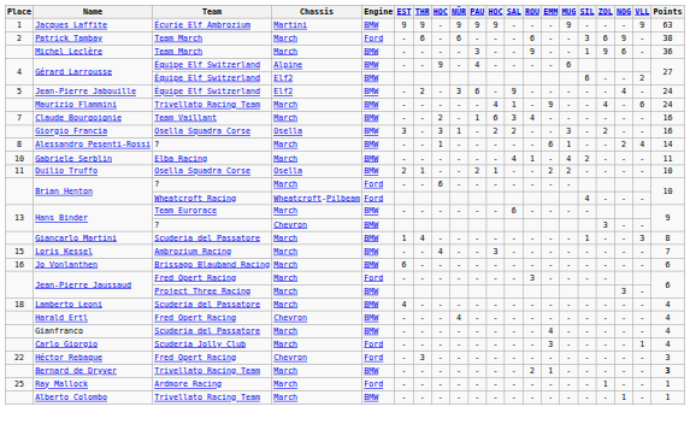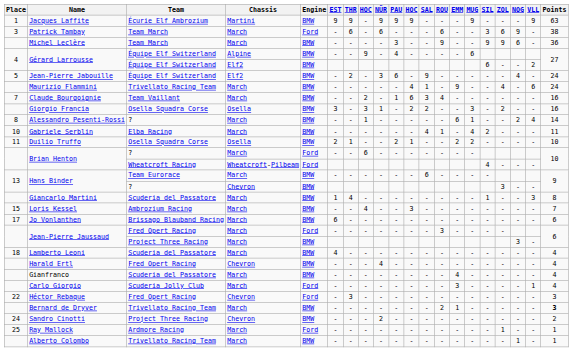 <table class="wikitable" style="font-size: 85%; text-align:center">
 <tr>
 <th>Place</th>
 <th>Name</th>
 <th>Team</th>
 <th>Chassis</th>
 <th>Engine</th>
 <th><a href='#'>EST</a><br></th>
 <th><a href='#'>THR</a><br></th>
 <th><a href='#'>HOC</a><br></th>
 <th><a href='#'>NÜR</a><br></th>
 <th><a href='#'>PAU</a><br></th>
 <th><a href='#'>HOC</a><br></th>
 <th><a href='#'>SAL</a><br></th>
 <th><a href='#'>ROU</a><br></th>
 <th><a href='#'>EMM</a><br></th>
 <th><a href='#'>MUG</a><br></th>
 <th><a href='#'>SIL</a><br></th>
 <th><a href='#'>ZOL</a><br></th>
 <th><a href='#'>NOG</a><br></th>
 <th><a href='#'>VLL</a><br></th>
 <th>Points</th>
 </tr>
 <tr>
 <td>1</td>
 <td align="left"> <a href='#'>Jacques Laffite</a></td>
 <td align="left"><a href='#'>Écurie Elf Ambrozium</a></td>
 <td align="left"><a href='#'>Martini</a></td>
 <td align="left"><a href='#'>BMW</a></td>
 <td>9</td>
 <td>9</td>
 <td>-</td>
 <td>9</td>
 <td>9</td>
 <td>9</td>
 <td>-</td>
 <td>-</td>
 <td>-</td>
 <td>9</td>
 <td>-</td>
 <td>-</td>
 <td>-</td>
 <td>9</td>
 <td>63</td>
 </tr>
 <tr>
-<td>2</td>
+<td>3</td>
 <td align="left"> <a href='#'>Patrick Tambay</a></td>
 <td align="left"><a href='#'>Team March</a></td>
 <td align="left"><a href='#'>March</a></td>
 <td align="left"><a href='#'>Ford</a></td>
 <td>-</td>
 <td>6</td>
 <td>-</td>
 <td>6</td>
 <td>-</td>
 <td>-</td>
 <td>-</td>
 <td>6</td>
 <td>-</td>
 <td>-</td>
 <td>3</td>
 <td>6</td>
 <td>9</td>
 <td>-</td>
 <td>38</td>
 </tr>
 <tr>
 <td></td>
 <td align="left"> <a href='#'>Michel Leclère</a></td>
 <td align="left"><a href='#'>Team March</a></td>
 <td align="left"><a href='#'>March</a></td>
 <td align="left"><a href='#'>BMW</a></td>
 <td>-</td>
 <td>-</td>
 <td>-</td>
 <td>-</td>
 <td>3</td>
 <td>-</td>
 <td>-</td>
 <td>9</td>
 <td>-</td>
 <td>-</td>
-<td>1</td>
+<td>9</td>
 <td>9</td>
 <td>6</td>
 <td>-</td>
 <td>36</td>
 </tr>
 <tr>
 <td rowspan=2>4</td>
 <td rowspan=2 align="left"> <a href='#'>Gérard Larrousse</a></td>
 <td align="left"><a href='#'>Équipe Elf Switzerland</a></td>
 <td align="left"><a href='#'>Alpine</a></td>
 <td align="left"><a href='#'>BMW</a></td>
 <td>-</td>
 <td>-</td>
 <td>9</td>
 <td>-</td>
 <td>4</td>
 <td>-</td>
 <td>-</td>
 <td>-</td>
 <td>-</td>
 <td>6</td>
 <td></td>
 <td></td>
 <td></td>
 <td></td>
 <td rowspan=2>27</td>
 </tr>
 <tr>
 <td align="left"><a href='#'>Équipe Elf Switzerland</a></td>
 <td align="left"><a href='#'>Elf2</a></td>
 <td align="left"><a href='#'>BMW</a></td>
 <td></td>
 <td></td>
 <td></td>
 <td></td>
 <td></td>
 <td></td>
 <td></td>
 <td></td>
 <td></td>
 <td></td>
 <td>6</td>
 <td>-</td>
 <td>-</td>
 <td>2</td>
 </tr>
 <tr>
 <td>5</td>
 <td align="left"> <a href='#'>Jean-Pierre Jabouille</a></td>
 <td align="left"><a href='#'>Équipe Elf Switzerland</a></td>
 <td align="left"><a href='#'>Elf2</a></td>
 <td align="left"><a href='#'>BMW</a></td>
 <td>-</td>
 <td>2</td>
 <td>-</td>
 <td>3</td>
 <td>6</td>
 <td>-</td>
 <td>9</td>
 <td>-</td>
 <td>-</td>
 <td>-</td>
 <td>-</td>
 <td>-</td>
 <td>4</td>
 <td>-</td>
 <td>24</td>
 </tr>
 <tr>
 <td></td>
 <td align="left"> <a href='#'>Maurizio Flammini</a></td>
 <td align="left"><a href='#'>Trivellato Racing Team</a></td>
 <td align="left"><a href='#'>March</a></td>
 <td align="left"><a href='#'>BMW</a></td>
 <td>-</td>
 <td>-</td>
 <td>-</td>
 <td>-</td>
 <td>-</td>
 <td>4</td>
 <td>1</td>
 <td>-</td>
 <td>9</td>
 <td>-</td>
 <td>-</td>
 <td>4</td>
 <td>-</td>
 <td>6</td>
 <td>24</td>
 </tr>
 <tr>
 <td>7</td>
 <td align="left"> <a href='#'>Claude Bourgoignie</a></td>
 <td align="left"><a href='#'>Team Vaillant</a></td>
 <td align="left"><a href='#'>March</a></td>
 <td align="left"><a href='#'>BMW</a></td>
 <td>-</td>
 <td>-</td>
 <td>2</td>
 <td>-</td>
 <td>1</td>
 <td>6</td>
 <td>3</td>
 <td>4</td>
 <td>-</td>
 <td>-</td>
 <td>-</td>
 <td>-</td>
 <td>-</td>
 <td>-</td>
 <td>16</td>
 </tr>
 <tr>
 <td></td>
 <td align="left"> <a href='#'>Giorgio Francia</a></td>
 <td align="left"><a href='#'>Osella Squadra Corse</a></td>
 <td align="left"><a href='#'>Osella</a></td>
 <td align="left"><a href='#'>BMW</a></td>
 <td>3</td>
 <td>-</td>
 <td>3</td>
 <td>1</td>
 <td>-</td>
 <td>2</td>
 <td>2</td>
 <td>-</td>
 <td>-</td>
 <td>3</td>
 <td>-</td>
 <td>2</td>
 <td>-</td>
 <td>-</td>
 <td>16</td>
 </tr>
 <tr>
 <td>8</td>
 <td align="left"> <a href='#'>Alessandro Pesenti-Rossi</a></td>
 <td align="left">?</td>
 <td align="left"><a href='#'>March</a></td>
 <td align="left"><a href='#'>BMW</a></td>
 <td>-</td>
 <td>-</td>
 <td>1</td>
 <td>-</td>
 <td>-</td>
 <td>-</td>
 <td>-</td>
 <td>-</td>
 <td>6</td>
 <td>1</td>
 <td>-</td>
 <td>-</td>
 <td>2</td>
 <td>4</td>
 <td>14</td>
 </tr>
 <tr>
 <td>10</td>
 <td align="left"> <a href='#'>Gabriele Serblin</a></td>
 <td align="left"><a href='#'>Elba Racing</a></td>
 <td align="left"><a href='#'>March</a></td>
 <td align="left"><a href='#'>BMW</a></td>
 <td>-</td>
 <td>-</td>
 <td>-</td>
 <td>-</td>
 <td>-</td>
 <td>-</td>
 <td>4</td>
 <td>1</td>
 <td>-</td>
 <td>4</td>
 <td>2</td>
 <td>-</td>
 <td>-</td>
 <td>-</td>
 <td>11</td>
 </tr>
 <tr>
 <td>11</td>
 <td align="left"> <a href='#'>Duilio Truffo</a></td>
 <td align="left"><a href='#'>Osella Squadra Corse</a></td>
 <td align="left"><a href='#'>Osella</a></td>
 <td align="left"><a href='#'>BMW</a></td>
 <td>2</td>
 <td>1</td>
 <td>-</td>
 <td>-</td>
 <td>2</td>
 <td>1</td>
 <td>-</td>
 <td>-</td>
 <td>2</td>
 <td>2</td>
 <td>-</td>
 <td>-</td>
 <td>-</td>
 <td>-</td>
 <td>10</td>
 </tr>
 <tr>
 <td rowspan=2></td>
 <td rowspan=2 align="left"> <a href='#'>Brian Henton</a></td>
 <td align="left">?</td>
 <td align="left"><a href='#'>March</a></td>
 <td align="left"><a href='#'>Ford</a></td>
 <td>-</td>
 <td>-</td>
 <td>6</td>
 <td>-</td>
 <td>-</td>
 <td>-</td>
 <td>-</td>
 <td>-</td>
 <td>-</td>
 <td>-</td>
 <td></td>
 <td></td>
 <td></td>
 <td></td>
 <td rowspan=2>10</td>
 </tr>
 <tr>
 <td align="left"><a href='#'>Wheatcroft Racing</a></td>
 <td align="left"><a href='#'>Wheatcroft</a>-<a href='#'>Pilbeam</a></td>
 <td align="left"><a href='#'>Ford</a></td>
 <td></td>
 <td></td>
 <td></td>
 <td></td>
 <td></td>
 <td></td>
 <td></td>
 <td></td>
 <td></td>
 <td></td>
 <td>4</td>
 <td>-</td>
 <td>-</td>
 <td>-</td>
 </tr>
 <tr>
 <td rowspan=2>13</td>
 <td rowspan=2 align="left"> <a href='#'>Hans Binder</a></td>
 <td align="left"><a href='#'>Team Eurorace</a></td>
 <td align="left"><a href='#'>March</a></td>
 <td align="left"><a href='#'>BMW</a></td>
 <td>-</td>
 <td>-</td>
 <td>-</td>
 <td>-</td>
 <td>-</td>
 <td>-</td>
 <td>6</td>
 <td>-</td>
 <td>-</td>
 <td>-</td>
 <td>-</td>
 <td></td>
 <td></td>
 <td></td>
 <td rowspan=2>9</td>
 </tr>
 <tr>
 <td align="left">?</td>
 <td align="left"><a href='#'>Chevron</a></td>
 <td align="left"><a href='#'>BMW</a></td>
 <td></td>
 <td></td>
 <td></td>
 <td></td>
 <td></td>
 <td></td>
 <td></td>
 <td></td>
 <td></td>
 <td></td>
 <td></td>
 <td>3</td>
 <td>-</td>
 <td>-</td>
 </tr>
 <tr>
 <td></td>
 <td align="left"> <a href='#'>Giancarlo Martini</a></td>
 <td align="left"><a href='#'>Scuderia del Passatore</a></td>
 <td align="left"><a href='#'>March</a></td>
 <td align="left"><a href='#'>BMW</a></td>
 <td>1</td>
 <td>4</td>
 <td>-</td>
 <td>-</td>
 <td>-</td>
 <td>-</td>
 <td>-</td>
 <td>-</td>
 <td>-</td>
 <td>-</td>
 <td>1</td>
 <td>-</td>
 <td>-</td>
 <td>3</td>
 <td>8</td>
 </tr>
 <tr>
 <td>15</td>
 <td align="left"> <a href='#'>Loris Kessel</a></td>
 <td align="left"><a href='#'>Ambrozium Racing</a></td>
 <td align="left"><a href='#'>March</a></td>
 <td align="left"><a href='#'>BMW</a></td>
 <td>-</td>
 <td>-</td>
 <td>4</td>
 <td>-</td>
 <td>-</td>
 <td>3</td>
 <td>-</td>
 <td>-</td>
 <td>-</td>
 <td>-</td>
 <td>-</td>
 <td>-</td>
 <td>-</td>
 <td>-</td>
 <td>7</td>
 </tr>
 <tr>
-<td>16</td>
+<td>17</td>
 <td align="left"> <a href='#'>Jo Vonlanthen</a></td>
 <td align="left"><a href='#'>Brissago Blauband Racing</a></td>
 <td align="left"><a href='#'>March</a></td>
 <td align="left"><a href='#'>BMW</a></td>
 <td>6</td>
 <td>-</td>
 <td>-</td>
 <td>-</td>
 <td>-</td>
 <td>-</td>
 <td>-</td>
 <td>-</td>
 <td>-</td>
 <td>-</td>
 <td>-</td>
 <td>-</td>
 <td>-</td>
 <td>-</td>
 <td>6</td>
 </tr>
 <tr>
 <td rowspan=2></td>
 <td rowspan=2 align="left"> <a href='#'>Jean-Pierre Jaussaud</a></td>
 <td align="left"><a href='#'>Fred Opert Racing</a></td>
 <td align="left"><a href='#'>March</a></td>
 <td align="left"><a href='#'>Ford</a></td>
 <td>-</td>
 <td>-</td>
 <td>-</td>
 <td>-</td>
 <td>-</td>
 <td>-</td>
 <td>-</td>
 <td>3</td>
 <td>-</td>
 <td>-</td>
 <td>-</td>
 <td>-</td>
 <td></td>
 <td></td>
 <td rowspan=2>6</td>
 </tr>
 <tr>
 <td align="left"><a href='#'>Project Three Racing</a></td>
 <td align="left"><a href='#'>March</a></td>
 <td align="left"><a href='#'>BMW</a></td>
 <td></td>
 <td></td>
 <td></td>
 <td></td>
 <td></td>
 <td></td>
 <td></td>
 <td></td>
 <td></td>
 <td></td>
 <td></td>
 <td></td>
 <td>3</td>
 <td>-</td>
 </tr>
 <tr>
 <td>18</td>
 <td align="left"> <a href='#'>Lamberto Leoni</a></td>
 <td align="left"><a href='#'>Scuderia del Passatore</a></td>
 <td align="left"><a href='#'>March</a></td>
 <td align="left"><a href='#'>BMW</a></td>
 <td>4</td>
 <td>-</td>
 <td>-</td>
 <td>-</td>
 <td>-</td>
 <td>-</td>
 <td>-</td>
 <td>-</td>
 <td>-</td>
 <td>-</td>
 <td>-</td>
 <td>-</td>
 <td>-</td>
 <td>-</td>
 <td>4</td>
 </tr>
 <tr>
 <td></td>
 <td align="left"> <a href='#'>Harald Ertl</a></td>
 <td align="left"><a href='#'>Fred Opert Racing</a></td>
 <td align="left"><a href='#'>Chevron</a></td>
 <td align="left"><a href='#'>BMW</a></td>
 <td>-</td>
 <td>-</td>
 <td>-</td>
 <td>4</td>
 <td>-</td>
 <td>-</td>
 <td>-</td>
 <td>-</td>
 <td>-</td>
 <td>-</td>
 <td>-</td>
 <td>-</td>
 <td>-</td>
 <td>-</td>
 <td>4</td>
 </tr>
 <tr>
 <td></td>
 <td align="left"> Gianfranco</td>
 <td align="left"><a href='#'>Scuderia del Passatore</a></td>
 <td align="left"><a href='#'>March</a></td>
 <td align="left"><a href='#'>BMW</a></td>
 <td>-</td>
 <td>-</td>
 <td>-</td>
 <td>-</td>
 <td>-</td>
 <td>-</td>
 <td>-</td>
 <td>-</td>
 <td>4</td>
 <td>-</td>
 <td>-</td>
 <td>-</td>
 <td>-</td>
 <td>-</td>
 <td>4</td>
 </tr>
 <tr>
 <td></td>
 <td align="left"> <a href='#'>Carlo Giorgio</a></td>
 <td align="left"><a href='#'>Scuderia Jolly Club</a></td>
 <td align="left"><a href='#'>March</a></td>
 <td align="left"><a href='#'>Ford</a></td>
 <td>-</td>
 <td>-</td>
 <td>-</td>
 <td>-</td>
 <td>-</td>
 <td>-</td>
 <td>-</td>
 <td>-</td>
 <td>3</td>
 <td>-</td>
 <td>-</td>
 <td>-</td>
 <td>-</td>
 <td>1</td>
 <td>4</td>
 </tr>
 <tr>
 <td>22</td>
 <td align="left"> <a href='#'>Héctor Rebaque</a></td>
 <td align="left"><a href='#'>Fred Opert Racing</a></td>
 <td align="left"><a href='#'>Chevron</a></td>
 <td align="left"><a href='#'>Ford</a></td>
 <td>-</td>
 <td>3</td>
 <td>-</td>
 <td>-</td>
 <td>-</td>
 <td>-</td>
 <td>-</td>
 <td>-</td>
 <td>-</td>
 <td>-</td>
 <td>-</td>
 <td>-</td>
 <td>-</td>
 <td>-</td>
 <td>3</td>
 </tr>
 <tr>
 <td></td>
 <td align="left"> <a href='#'>Bernard de Dryver</a></td>
 <td align="left"><a href='#'>Trivellato Racing Team</a></td>
 <td align="left"><a href='#'>March</a></td>
 <td align="left"><a href='#'>BMW</a></td>
 <td>-</td>
 <td>-</td>
 <td>-</td>
 <td>-</td>
 <td>-</td>
 <td>-</td>
 <td>-</td>
 <td>2</td>
 <td>1</td>
 <td>-</td>
 <td>-</td>
 <td>-</td>
 <td>-</td>
 <td>-</td>
 <td><strong>3</strong></td>
 </tr>
 <tr>
+<td>24</td>
+<td align="left"> <a href='#'>Sandro Cinotti</a></td>
+<td align="left"><a href='#'>Project Three Racing</a></td>
+<td align="left"><a href='#'>Chevron</a></td>
+<td align="left"><a href='#'>BMW</a></td>
+<td>-</td>
+<td>-</td>
+<td>-</td>
+<td>2</td>
+<td>-</td>
+<td>-</td>
+<td>-</td>
+<td>-</td>
+<td>-</td>
+<td>-</td>
+<td>-</td>
+<td>-</td>
+<td>-</td>
+<td>-</td>
+<td>2</td>
+</tr>
+<tr>
 <td>25</td>
 <td align="left"> <a href='#'>Ray Mallock</a></td>
 <td align="left"><a href='#'>Ardmore Racing</a></td>
 <td align="left"><a href='#'>March</a></td>
 <td align="left"><a href='#'>Ford</a></td>
 <td>-</td>
 <td>-</td>
 <td>-</td>
 <td>-</td>
 <td>-</td>
 <td>-</td>
 <td>-</td>
 <td>-</td>
 <td>-</td>
 <td>-</td>
 <td>-</td>
 <td>1</td>
 <td>-</td>
 <td>-</td>
 <td>1</td>
 </tr>
 <tr>
 <td></td>
 <td align="left"> <a href='#'>Alberto Colombo</a></td>
 <td align="left"><a href='#'>Trivellato Racing Team</a></td>
 <td align="left"><a href='#'>March</a></td>
 <td align="left"><a href='#'>BMW</a></td>
 <td>-</td>
 <td>-</td>
 <td>-</td>
 <td>-</td>
 <td>-</td>
 <td>-</td>
 <td>-</td>
 <td>-</td>
 <td>-</td>
 <td>-</td>
 <td>-</td>
 <td>-</td>
 <td>1</td>
 <td>-</td>
 <td>1</td>
 </tr>
 </table>
